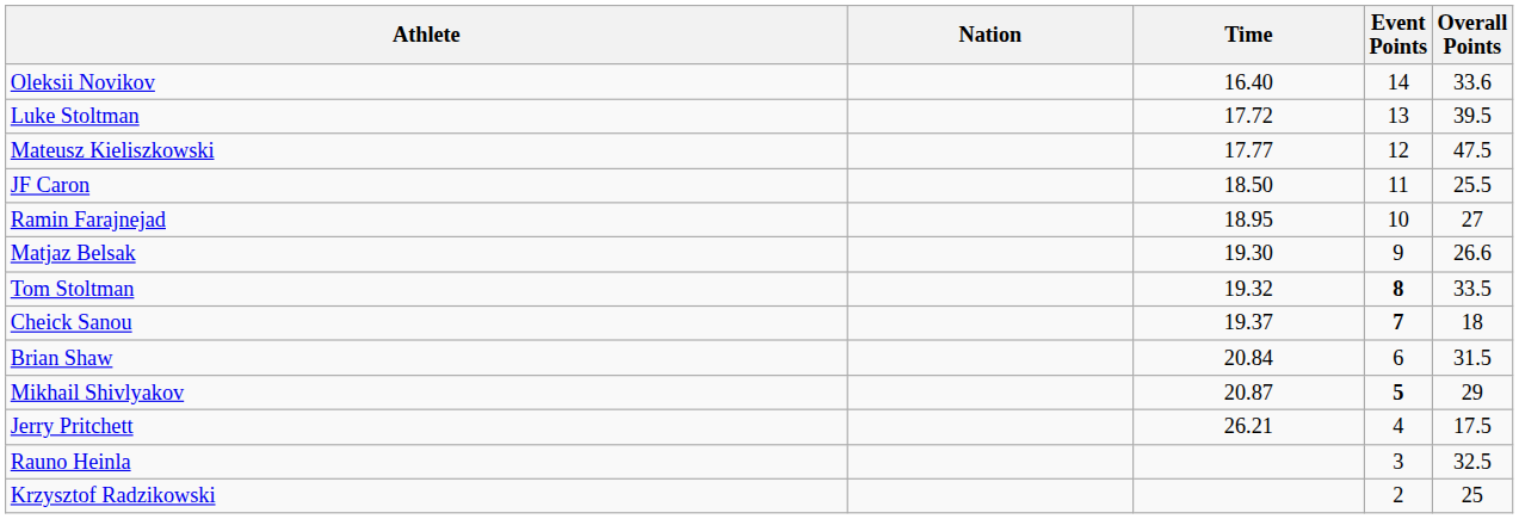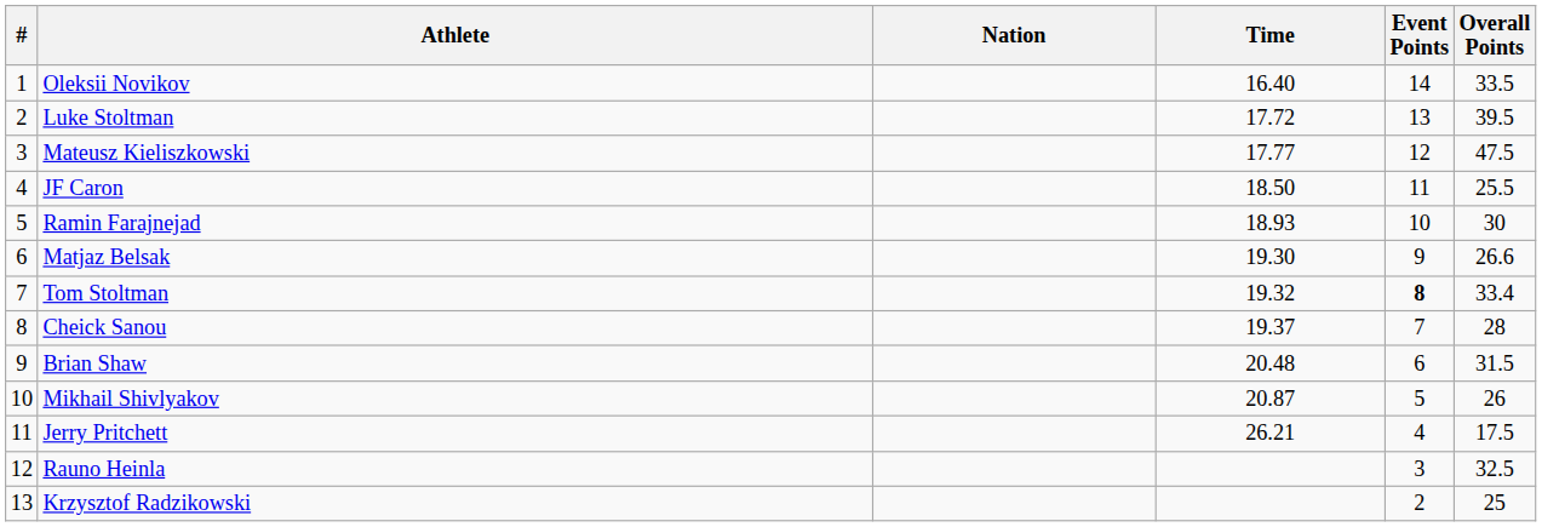 <table class="wikitable sortable" style="text-align:center;width: 70%;">
 <tr>
+<th scope="col" style="width: 10px;">#</th>
 <th scope="col">Athlete</th>
 <th scope="col">Nation</th>
 <th scope="col">Time</th>
 <th scope="col" style="width: 10px;">Event Points</th>
 <th scope="col" style="width: 10px;">Overall Points</th>
 </tr>
 <tr>
+<td>1</td>
 <td align=left><a href='#'>Oleksii Novikov</a></td>
 <td align=left></td>
 <td>16.40</td>
 <td>14</td>
-<td>33.6</td>
+<td>33.5</td>
 </tr>
 <tr>
+<td>2</td>
 <td align=left><a href='#'>Luke Stoltman</a></td>
 <td align=left></td>
 <td>17.72</td>
 <td>13</td>
 <td>39.5</td>
 </tr>
 <tr>
+<td>3</td>
 <td align=left><a href='#'>Mateusz Kieliszkowski</a></td>
 <td align=left></td>
 <td>17.77</td>
 <td>12</td>
 <td>47.5</td>
 </tr>
 <tr>
+<td>4</td>
 <td align=left><a href='#'>JF Caron</a></td>
 <td align=left></td>
 <td>18.50</td>
 <td>11</td>
 <td>25.5</td>
 </tr>
 <tr>
+<td>5</td>
 <td align=left><a href='#'>Ramin Farajnejad</a></td>
 <td align=left></td>
-<td>18.95</td>
+<td>18.93</td>
 <td>10</td>
-<td>27</td>
+<td>30</td>
 </tr>
 <tr>
+<td>6</td>
 <td align=left><a href='#'>Matjaz Belsak</a></td>
 <td align=left></td>
 <td>19.30</td>
 <td>9</td>
 <td>26.6</td>
 </tr>
 <tr>
+<td>7</td>
 <td align=left><a href='#'>Tom Stoltman</a></td>
 <td align=left></td>
 <td>19.32</td>
 <td><strong>8</strong></td>
-<td>33.5</td>
+<td>33.4</td>
 </tr>
 <tr>
+<td>8</td>
 <td align=left><a href='#'>Cheick Sanou</a></td>
 <td align=left></td>
 <td>19.37</td>
-<td><strong>7</strong></td>
-<td>18</td>
+<td>7</td>
+<td>28</td>
 </tr>
 <tr>
+<td>9</td>
 <td align=left><a href='#'>Brian Shaw</a></td>
 <td align=left></td>
-<td>20.84</td>
+<td>20.48</td>
 <td>6</td>
 <td>31.5</td>
 </tr>
 <tr>
+<td>10</td>
 <td align=left><a href='#'>Mikhail Shivlyakov</a></td>
 <td align=left></td>
 <td>20.87</td>
-<td><strong>5</strong></td>
-<td>29</td>
+<td>5</td>
+<td>26</td>
 </tr>
 <tr>
+<td>11</td>
 <td align=left><a href='#'>Jerry Pritchett</a></td>
 <td align=left></td>
 <td>26.21</td>
 <td>4</td>
 <td>17.5</td>
 </tr>
 <tr>
+<td>12</td>
 <td align=left><a href='#'>Rauno Heinla</a></td>
 <td align=left></td>
 <td></td>
 <td>3</td>
 <td>32.5</td>
 </tr>
 <tr>
+<td>13</td>
 <td align=left><a href='#'>Krzysztof Radzikowski</a></td>
 <td align=left></td>
 <td></td>
 <td>2</td>
 <td>25</td>
 </tr>
 </table>
